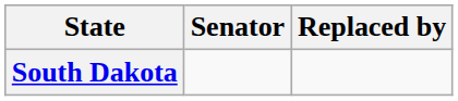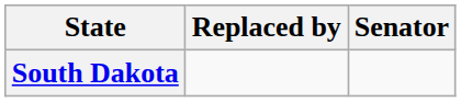 <table class="wikitable sortable plainrowheaders">
 <tr>
 <th scope="col">State</th>
+<th scope="col">Replaced by</th>
 <th scope="col">Senator</th>
-<th scope="col">Replaced by</th>
 </tr>
 <tr>
 <th><a href='#'>South Dakota</a></th>
 <td></td>
 <td></td>
 </tr>
 </table>
